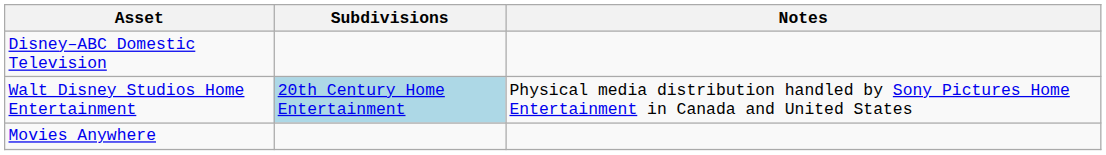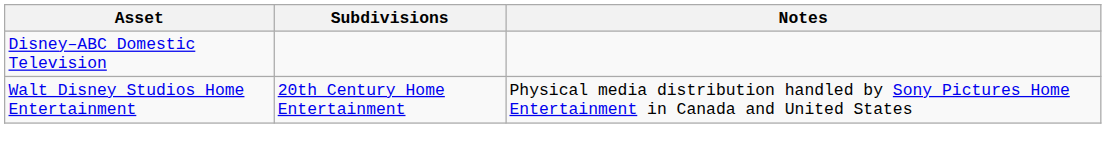 <table class="wikitable">
 <tr>
 <th>Asset</th>
 <th>Subdivisions</th>
 <th>Notes</th>
 </tr>
 <tr>
 <td><a href='#'>Disney–ABC Domestic Television</a></td>
 <td></td>
 <td></td>
 </tr>
 <tr>
 <td><a href='#'>Walt Disney Studios Home Entertainment</a></td>
-<td style="background: lightblue;"><a href='#'>20th Century Home Entertainment</a></td>
+<td><a href='#'>20th Century Home Entertainment</a></td>
 <td>Physical media distribution handled by <a href='#'>Sony Pictures Home Entertainment</a> in Canada and United States</td>
 </tr>
-<tr>
-<td><a href='#'>Movies Anywhere</a></td>
-<td></td>
-<td></td>
-</tr>
 </table>
